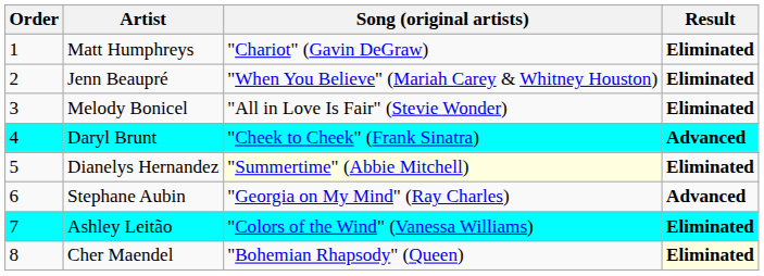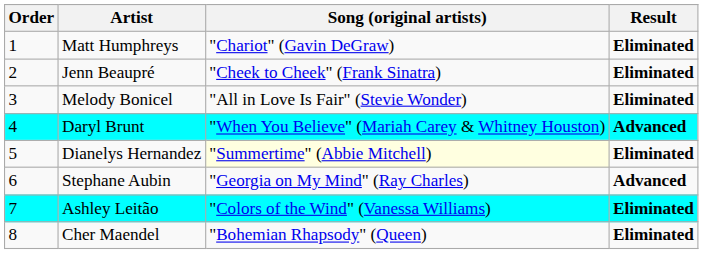 <table class=wikitable>
 <tr>
 <th>Order</th>
 <th>Artist</th>
 <th>Song (original artists)</th>
 <th>Result</th>
 </tr>
 <tr>
 <td>1</td>
 <td>Matt Humphreys</td>
 <td>"<a href='#'>Chariot</a>" (<a href='#'>Gavin DeGraw</a>)</td>
 <td><strong>Eliminated</strong></td>
 </tr>
 <tr>
 <td>2</td>
 <td>Jenn Beaupré</td>
-<td>"<a href='#'>When You Believe</a>" (<a href='#'>Mariah Carey</a> & <a href='#'>Whitney Houston</a>)</td>
+<td>"<a href='#'>Cheek to Cheek</a>" (<a href='#'>Frank Sinatra</a>)</td>
 <td><strong>Eliminated</strong></td>
 </tr>
 <tr>
 <td>3</td>
 <td>Melody Bonicel</td>
 <td>"All in Love Is Fair" (<a href='#'>Stevie Wonder</a>)</td>
 <td><strong>Eliminated</strong></td>
 </tr>
 <tr style="background:cyan;">
 <td>4</td>
 <td>Daryl Brunt</td>
-<td>"<a href='#'>Cheek to Cheek</a>" (<a href='#'>Frank Sinatra</a>)</td>
+<td>"<a href='#'>When You Believe</a>" (<a href='#'>Mariah Carey</a> & <a href='#'>Whitney Houston</a>)</td>
 <td><strong>Advanced</strong></td>
 </tr>
 <tr>
 <td>5</td>
 <td>Dianelys Hernandez</td>
 <td style="background: lightyellow;">"<a href='#'>Summertime</a>" (<a href='#'>Abbie Mitchell</a>)</td>
 <td><strong>Eliminated</strong></td>
 </tr>
 <tr>
 <td>6</td>
 <td>Stephane Aubin</td>
 <td>"<a href='#'>Georgia on My Mind</a>" (<a href='#'>Ray Charles</a>)</td>
 <td><strong>Advanced</strong></td>
 </tr>
 <tr style="background:cyan;">
 <td>7</td>
 <td>Ashley Leitão</td>
 <td>"<a href='#'>Colors of the Wind</a>" (<a href='#'>Vanessa Williams</a>)</td>
 <td><strong>Eliminated</strong></td>
 </tr>
 <tr>
 <td>8</td>
 <td>Cher Maendel</td>
 <td>"<a href='#'>Bohemian Rhapsody</a>" (<a href='#'>Queen</a>)</td>
-<td style="background: lightyellow;"><strong>Eliminated</strong></td>
+<td><strong>Eliminated</strong></td>
 </tr>
 </table>
